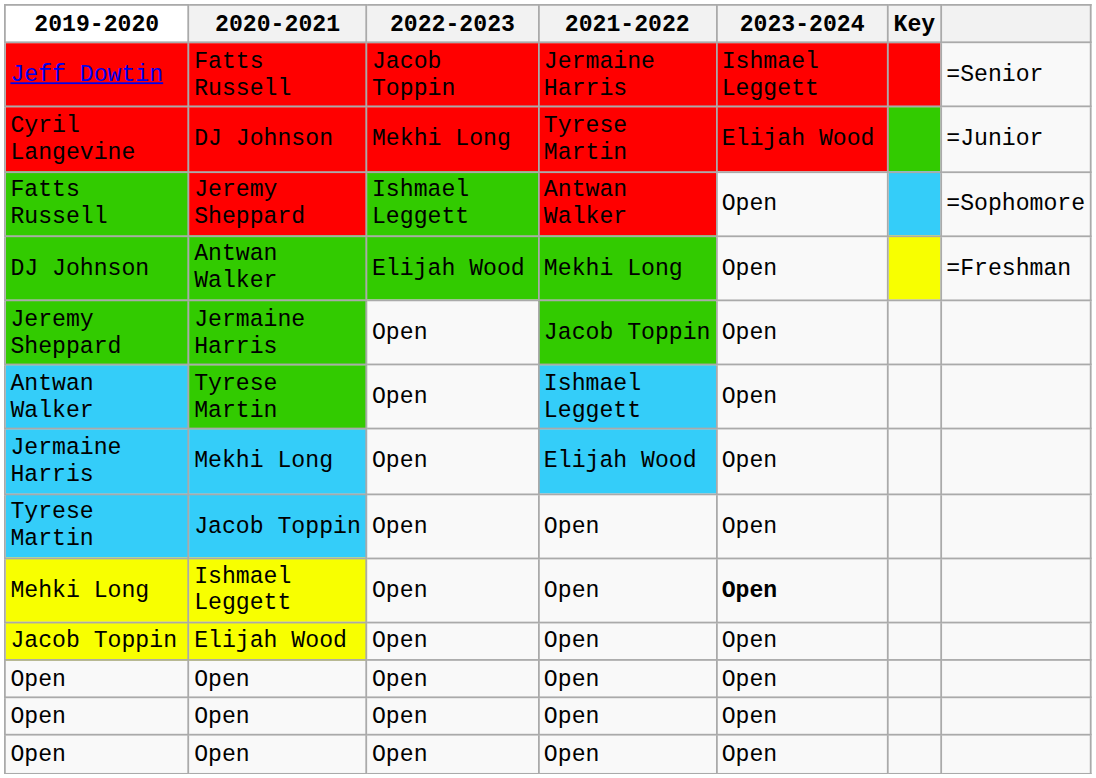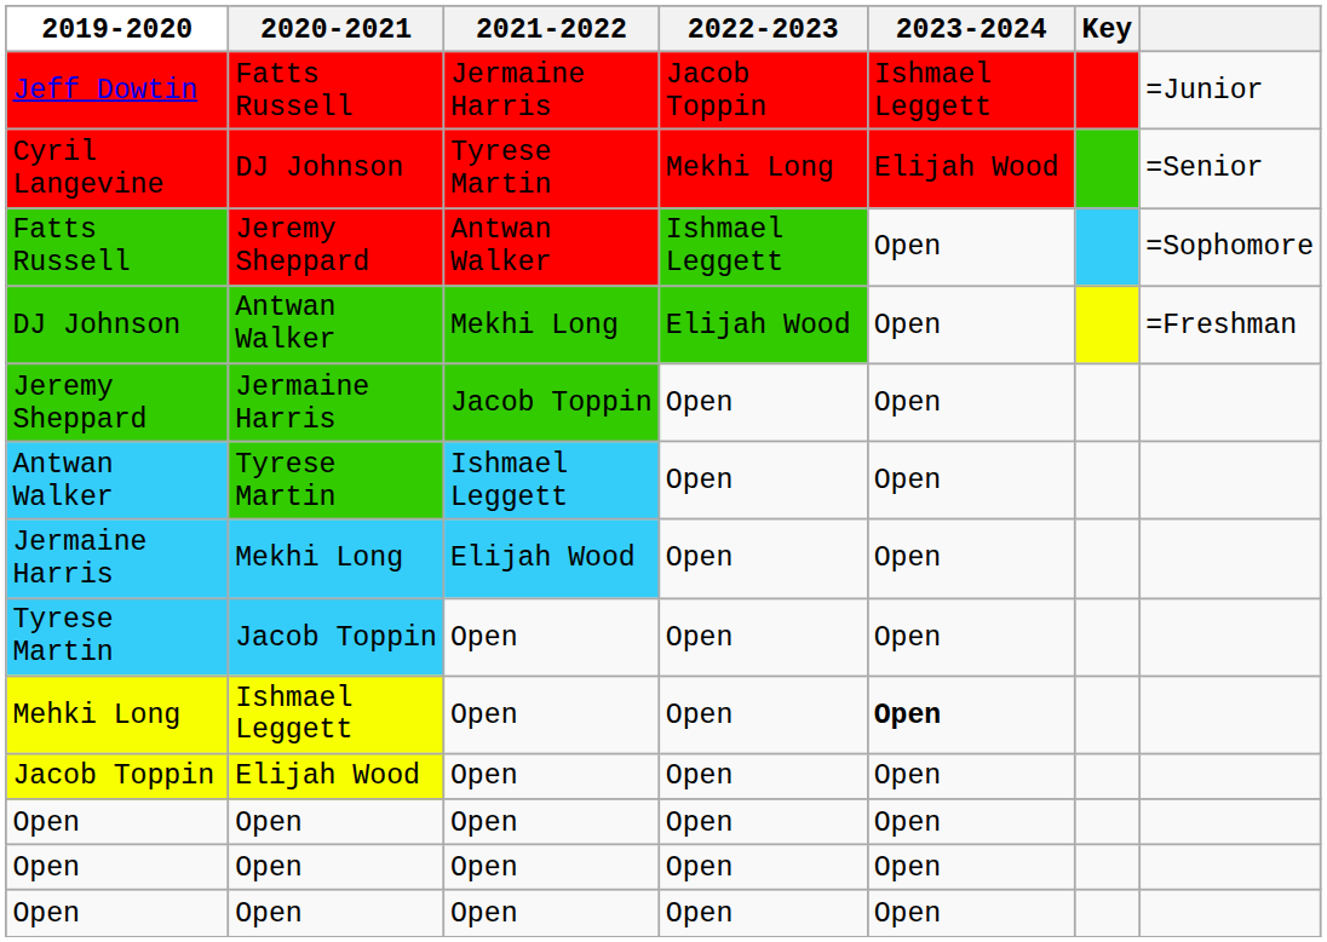 <table class="wikitable">
 <tr>
 <th style="background-color:#ffffff;">2019-2020</th>
 <th>2020-2021</th>
+<th>2021-2022</th>
 <th>2022-2023</th>
-<th>2021-2022</th>
 <th>2023-2024</th>
 <th>Key</th>
 <th></th>
 </tr>
 <tr>
 <td style="background-color:#ff0000;"><a href='#'>Jeff Dowtin</a></td>
 <td style="background-color:#ff0000;">Fatts Russell</td>
+<td style="background-color:#ff0000;">Jermaine Harris</td>
 <td style="background-color:#ff0000;">Jacob Toppin</td>
-<td style="background-color:#ff0000;">Jermaine Harris</td>
 <td style="background-color:#ff0000;">Ishmael Leggett</td>
 <td style="background-color:#ff0000;"></td>
-<td>=Senior</td>
+<td>=Junior</td>
 </tr>
 <tr>
 <td style="background-color:#ff0000;">Cyril Langevine</td>
 <td style="background-color:#ff0000;">DJ Johnson</td>
+<td style="background-color:#ff0000;">Tyrese Martin</td>
 <td style="background-color:#ff0000;">Mekhi Long</td>
-<td style="background-color:#ff0000;">Tyrese Martin</td>
 <td style="background-color:#ff0000;">Elijah Wood</td>
 <td style="background-color:#32cb00;"></td>
-<td>=Junior</td>
+<td>=Senior</td>
 </tr>
 <tr>
 <td style="background-color:#32cb00;">Fatts Russell</td>
 <td style="background-color:#ff0000;">Jeremy Sheppard</td>
+<td style="background-color:#ff0000;">Antwan Walker</td>
 <td style="background-color:#32cb00;">Ishmael Leggett</td>
-<td style="background-color:#ff0000;">Antwan Walker</td>
 <td>Open</td>
 <td style="background-color:#34cdf9;"></td>
 <td>=Sophomore</td>
 </tr>
 <tr>
 <td style="background-color:#32cb00;">DJ Johnson</td>
 <td style="background-color:#32cb00;">Antwan Walker</td>
+<td style="background-color:#32cb00;">Mekhi Long</td>
 <td style="background-color:#32cb00;">Elijah Wood</td>
-<td style="background-color:#32cb00;">Mekhi Long</td>
 <td>Open</td>
 <td style="background-color:#f8ff00;"></td>
 <td>=Freshman</td>
 </tr>
 <tr>
 <td style="background-color:#32cb00;">Jeremy Sheppard</td>
 <td style="background-color:#32cb00;">Jermaine Harris</td>
+<td style="background-color:#32cb00;">Jacob Toppin</td>
 <td>Open</td>
-<td style="background-color:#32cb00;">Jacob Toppin</td>
 <td>Open</td>
 <td></td>
 <td></td>
 </tr>
 <tr>
 <td style="background-color:#34cdf9;">Antwan Walker</td>
 <td style="background-color:#32cb00;">Tyrese Martin</td>
+<td style="background-color:#34cdf9;">Ishmael Leggett</td>
 <td>Open</td>
-<td style="background-color:#34cdf9;">Ishmael Leggett</td>
 <td>Open</td>
 <td></td>
 <td></td>
 </tr>
 <tr>
 <td style="background-color:#34cdf9;">Jermaine Harris</td>
 <td style="background-color:#34cdf9;">Mekhi Long</td>
+<td style="background-color:#34cdf9;">Elijah Wood</td>
 <td>Open</td>
-<td style="background-color:#34cdf9;">Elijah Wood</td>
 <td>Open</td>
 <td></td>
 <td></td>
 </tr>
 <tr>
 <td style="background-color:#34cdf9;">Tyrese Martin</td>
 <td style="background-color:#34cdf9;">Jacob Toppin</td>
 <td>Open</td>
 <td>Open</td>
 <td>Open</td>
 <td></td>
 <td></td>
 </tr>
 <tr>
 <td style="background-color:#f8ff00;">Mehki Long</td>
 <td style="background-color:#f8ff00;">Ishmael Leggett</td>
 <td>Open</td>
 <td>Open</td>
 <td><strong>Open</strong></td>
 <td></td>
 <td></td>
 </tr>
 <tr>
 <td style="background-color:#f8ff00;">Jacob Toppin</td>
 <td style="background-color:#f8ff00;">Elijah Wood</td>
 <td>Open</td>
 <td>Open</td>
 <td>Open</td>
 <td></td>
 <td></td>
 </tr>
 <tr>
 <td>Open</td>
 <td>Open</td>
 <td>Open</td>
 <td>Open</td>
 <td>Open</td>
 <td></td>
 <td></td>
 </tr>
 <tr>
 <td>Open</td>
 <td>Open</td>
 <td>Open</td>
 <td>Open</td>
 <td>Open</td>
 <td></td>
 <td></td>
 </tr>
 <tr>
 <td>Open</td>
 <td>Open</td>
 <td>Open</td>
 <td>Open</td>
 <td>Open</td>
 <td></td>
 <td></td>
 </tr>
 </table>
